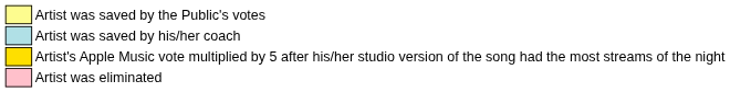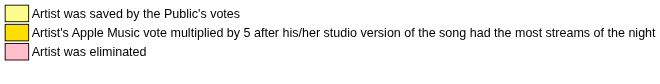 <table class="toccolours"style="font-size: 90%; white-space: nowrap;">
 <tr>
 <td style="background:#fdfc8f; border:1px solid black;">      </td>
 <td>Artist was saved by the Public's votes</td>
-</tr>
-<tr>
-<td style="background:#b0e0e6; border:1px solid black;">      </td>
-<td>Artist was saved by his/her coach</td>
 </tr>
 <tr>
 <td style="background:#fedf00; border:1px solid black;">      </td>
 <td>Artist's Apple Music vote multiplied by 5 after his/her studio version of the song had the most streams of the night</td>
 </tr>
 <tr>
 <td style="background:pink; border:1px solid black;">      </td>
 <td>Artist was eliminated</td>
 </tr>
 </table>
